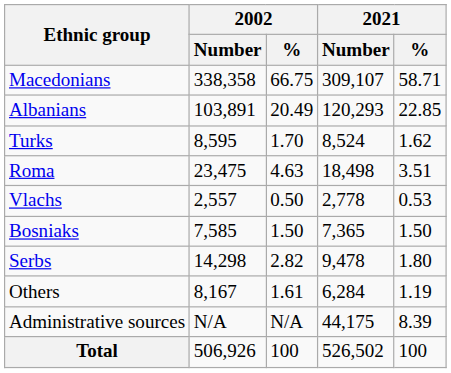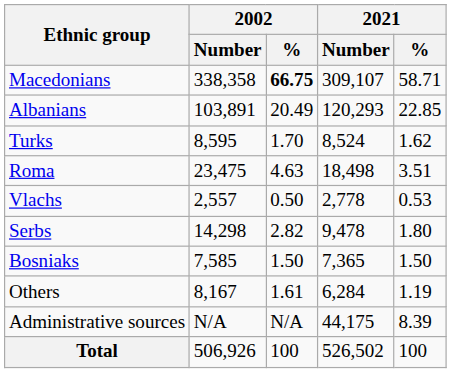 <table class="wikitable sortable">
 <tr>
 <th rowspan="2">Ethnic group</th>
 <th colspan="2">2002</th>
 <th colspan="2">2021</th>
 </tr>
 <tr>
 <th>Number</th>
 <th>%</th>
 <th>Number</th>
 <th>%</th>
 </tr>
 <tr>
 <td><a href='#'>Macedonians</a></td>
 <td>338,358</td>
-<td>66.75</td>
+<td><strong>66.75</strong></td>
 <td>309,107</td>
 <td>58.71</td>
 </tr>
 <tr>
 <td><a href='#'>Albanians</a></td>
 <td>103,891</td>
 <td>20.49</td>
 <td>120,293</td>
 <td>22.85</td>
 </tr>
 <tr>
 <td><a href='#'>Turks</a></td>
 <td>8,595</td>
 <td>1.70</td>
 <td>8,524</td>
 <td>1.62</td>
 </tr>
 <tr>
 <td><a href='#'>Roma</a></td>
 <td>23,475</td>
 <td>4.63</td>
 <td>18,498</td>
 <td>3.51</td>
 </tr>
 <tr>
 <td><a href='#'>Vlachs</a></td>
 <td>2,557</td>
 <td>0.50</td>
 <td>2,778</td>
 <td>0.53</td>
 </tr>
 <tr>
+<td><a href='#'>Serbs</a></td>
+<td>14,298</td>
+<td>2.82</td>
+<td>9,478</td>
+<td>1.80</td>
+</tr>
+<tr>
 <td><a href='#'>Bosniaks</a></td>
 <td>7,585</td>
 <td>1.50</td>
 <td>7,365</td>
 <td>1.50</td>
-</tr>
-<tr>
-<td><a href='#'>Serbs</a></td>
-<td>14,298</td>
-<td>2.82</td>
-<td>9,478</td>
-<td>1.80</td>
 </tr>
 <tr>
 <td>Others</td>
 <td>8,167</td>
 <td>1.61</td>
 <td>6,284</td>
 <td>1.19</td>
 </tr>
 <tr>
 <td>Administrative sources</td>
 <td>N/A</td>
 <td>N/A</td>
 <td>44,175</td>
 <td>8.39</td>
 </tr>
 <tr class="sortbottom">
 <th>Total</th>
 <td>506,926</td>
 <td>100</td>
 <td>526,502</td>
 <td>100</td>
 </tr>
 </table>
